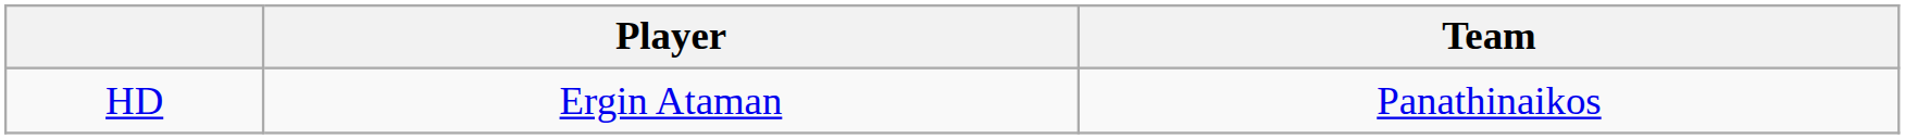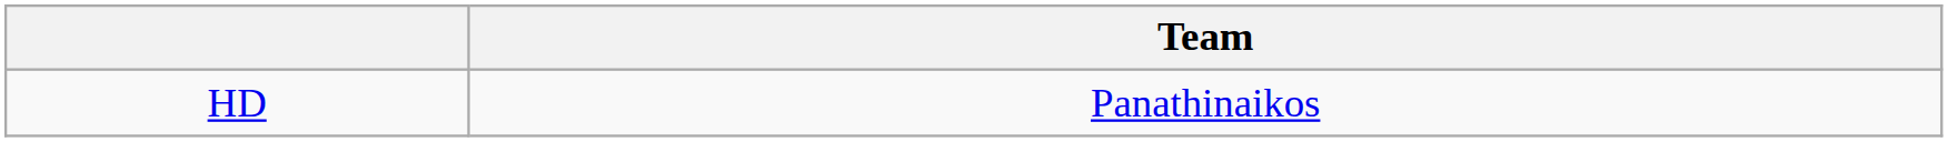 <table class="wikitable" style="text-align: center;" width="60%">
 <tr>
 <th style="text-align:center;"></th>
-<th style="text-align:center;">Player</th>
 <th style="text-align:center;">Team</th>
 </tr>
 <tr>
 <td style="text-align:center;"><a href='#'>HD</a></td>
-<td> <a href='#'>Ergin Ataman</a></td>
 <td><a href='#'>Panathinaikos</a></td>
 </tr>
 </table>
